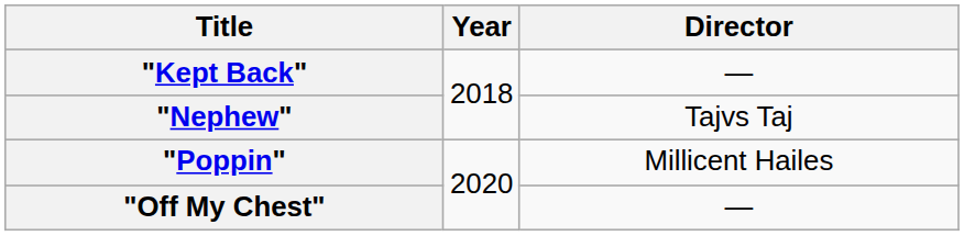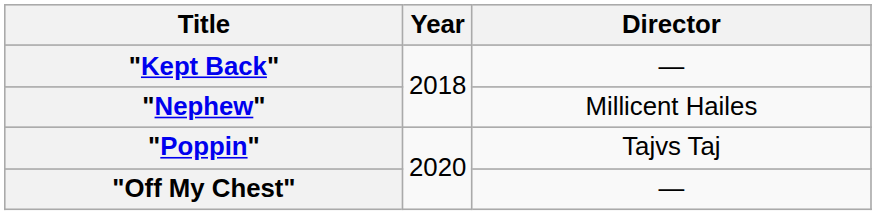 <table class="wikitable plainrowheaders" style="text-align:center;">
 <tr>
 <th scope="col" style="width:15em;">Title</th>
 <th scope="col" style="width:1em;">Year</th>
 <th scope="col" style="width:15em;">Director</th>
 </tr>
 <tr>
 <th scope="row">"<a href='#'>Kept Back</a>"<br></th>
 <td rowspan="2">2018</td>
 <td>—</td>
 </tr>
 <tr>
 <th scope="row">"<a href='#'>Nephew</a>"<br></th>
-<td>Tajvs Taj</td>
+<td>Millicent Hailes</td>
 </tr>
 <tr>
 <th scope="row">"<a href='#'>Poppin</a>"<br></th>
 <td rowspan="2">2020</td>
-<td>Millicent Hailes</td>
+<td>Tajvs Taj</td>
 </tr>
 <tr>
 <th scope="row">"Off My Chest"<br></th>
 <td>—</td>
 </tr>
 </table>
